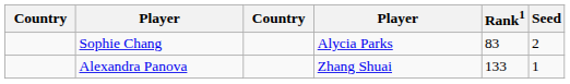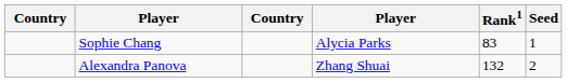 <table class="sortable wikitable">
 <tr>
 <th width="70">Country</th>
 <th width="175">Player</th>
 <th width="70">Country</th>
 <th width="175">Player</th>
 <th>Rank<sup>1</sup></th>
 <th>Seed</th>
 </tr>
 <tr>
 <td></td>
 <td><a href='#'>Sophie Chang</a></td>
 <td></td>
 <td><a href='#'>Alycia Parks</a></td>
 <td>83</td>
-<td>2</td>
+<td>1</td>
 </tr>
 <tr>
 <td></td>
 <td><a href='#'>Alexandra Panova</a></td>
 <td></td>
 <td><a href='#'>Zhang Shuai</a></td>
-<td>133</td>
-<td>1</td>
+<td>132</td>
+<td>2</td>
 </tr>
 </table>
